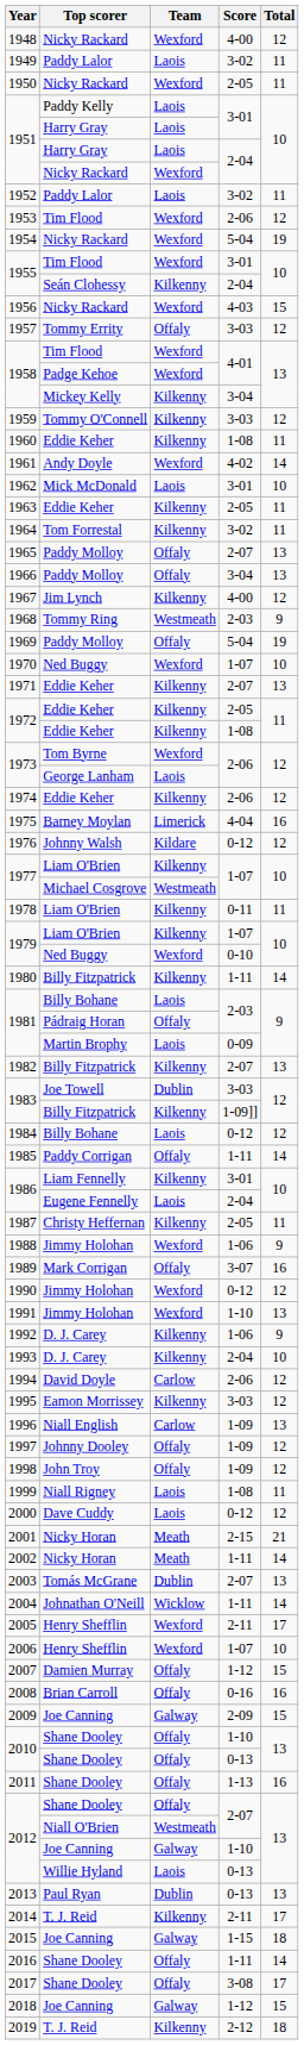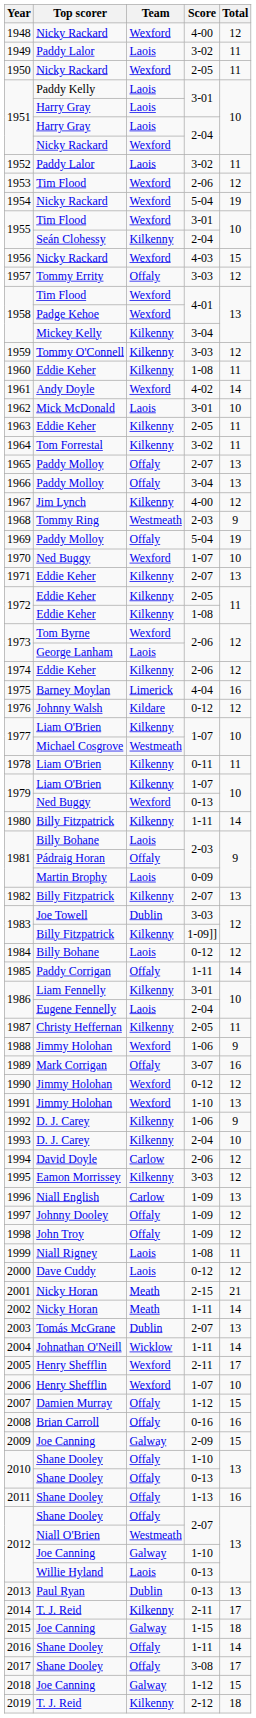 <table class="wikitable" style="text-align:center;">
 <tr>
 <th>Year</th>
 <th>Top scorer</th>
 <th>Team</th>
 <th>Score</th>
 <th>Total</th>
 </tr>
 <tr>
 <td>1948</td>
 <td style="text-align:left;"><a href='#'>Nicky Rackard</a></td>
 <td style="text-align:left;"><a href='#'>Wexford</a></td>
 <td>4-00</td>
 <td>12</td>
 </tr>
 <tr>
 <td>1949</td>
 <td style="text-align:left;"><a href='#'>Paddy Lalor</a></td>
 <td style="text-align:left;"><a href='#'>Laois</a></td>
 <td>3-02</td>
 <td>11</td>
 </tr>
 <tr>
 <td>1950</td>
 <td style="text-align:left;"><a href='#'>Nicky Rackard</a></td>
 <td style="text-align:left;"><a href='#'>Wexford</a></td>
 <td>2-05</td>
 <td>11</td>
 </tr>
 <tr>
 <td rowspan=4>1951</td>
 <td style="text-align:left;">Paddy Kelly</td>
 <td style="text-align:left;"><a href='#'>Laois</a></td>
 <td rowspan=2>3-01</td>
 <td rowspan=4>10</td>
 </tr>
 <tr>
 <td style="text-align:left;"><a href='#'>Harry Gray</a></td>
 <td style="text-align:left;"><a href='#'>Laois</a></td>
 </tr>
 <tr>
 <td style="text-align:left;"><a href='#'>Harry Gray</a></td>
 <td style="text-align:left;"><a href='#'>Laois</a></td>
 <td rowspan=2>2-04</td>
 </tr>
 <tr>
 <td style="text-align:left;"><a href='#'>Nicky Rackard</a></td>
 <td style="text-align:left;"><a href='#'>Wexford</a></td>
 </tr>
 <tr>
 <td>1952</td>
 <td style="text-align:left;"><a href='#'>Paddy Lalor</a></td>
 <td style="text-align:left;"><a href='#'>Laois</a></td>
 <td>3-02</td>
 <td>11</td>
 </tr>
 <tr>
 <td>1953</td>
 <td style="text-align:left;"><a href='#'>Tim Flood</a></td>
 <td style="text-align:left;"><a href='#'>Wexford</a></td>
 <td>2-06</td>
 <td>12</td>
 </tr>
 <tr>
 <td>1954</td>
 <td style="text-align:left;"><a href='#'>Nicky Rackard</a></td>
 <td style="text-align:left;"><a href='#'>Wexford</a></td>
 <td>5-04</td>
 <td>19</td>
 </tr>
 <tr>
 <td rowspan=2>1955</td>
 <td style="text-align:left;"><a href='#'>Tim Flood</a></td>
 <td style="text-align:left;"><a href='#'>Wexford</a></td>
 <td>3-01</td>
 <td rowspan=2>10</td>
 </tr>
 <tr>
 <td style="text-align:left;"><a href='#'>Seán Clohessy</a></td>
 <td style="text-align:left;"><a href='#'>Kilkenny</a></td>
 <td>2-04</td>
 </tr>
 <tr>
 <td>1956</td>
 <td style="text-align:left;"><a href='#'>Nicky Rackard</a></td>
 <td style="text-align:left;"><a href='#'>Wexford</a></td>
 <td>4-03</td>
 <td>15</td>
 </tr>
 <tr>
 <td>1957</td>
 <td style="text-align:left;"><a href='#'>Tommy Errity</a></td>
 <td style="text-align:left;"><a href='#'>Offaly</a></td>
 <td>3-03</td>
 <td>12</td>
 </tr>
 <tr>
 <td rowspan=3>1958</td>
 <td style="text-align:left;"><a href='#'>Tim Flood</a></td>
 <td style="text-align:left;"><a href='#'>Wexford</a></td>
 <td rowspan=2>4-01</td>
 <td rowspan=3>13</td>
 </tr>
 <tr>
 <td style="text-align:left;"><a href='#'>Padge Kehoe</a></td>
 <td style="text-align:left;"><a href='#'>Wexford</a></td>
 </tr>
 <tr>
 <td style="text-align:left;"><a href='#'>Mickey Kelly</a></td>
 <td style="text-align:left;"><a href='#'>Kilkenny</a></td>
 <td>3-04</td>
 </tr>
 <tr>
 <td>1959</td>
 <td style="text-align:left;"><a href='#'>Tommy O'Connell</a></td>
 <td style="text-align:left;"><a href='#'>Kilkenny</a></td>
 <td>3-03</td>
 <td>12</td>
 </tr>
 <tr>
 <td>1960</td>
 <td style="text-align:left;"><a href='#'>Eddie Keher</a></td>
 <td style="text-align:left;"><a href='#'>Kilkenny</a></td>
 <td>1-08</td>
 <td>11</td>
 </tr>
 <tr>
 <td>1961</td>
 <td style="text-align:left;"><a href='#'>Andy Doyle</a></td>
 <td style="text-align:left;"><a href='#'>Wexford</a></td>
 <td>4-02</td>
 <td>14</td>
 </tr>
 <tr>
 <td>1962</td>
 <td style="text-align:left;"><a href='#'>Mick McDonald</a></td>
 <td style="text-align:left;"><a href='#'>Laois</a></td>
 <td>3-01</td>
 <td>10</td>
 </tr>
 <tr>
 <td>1963</td>
 <td style="text-align:left;"><a href='#'>Eddie Keher</a></td>
 <td style="text-align:left;"><a href='#'>Kilkenny</a></td>
 <td>2-05</td>
 <td>11</td>
 </tr>
 <tr>
 <td>1964</td>
 <td style="text-align:left;"><a href='#'>Tom Forrestal</a></td>
 <td style="text-align:left;"><a href='#'>Kilkenny</a></td>
 <td>3-02</td>
 <td>11</td>
 </tr>
 <tr>
 <td>1965</td>
 <td style="text-align:left;"><a href='#'>Paddy Molloy</a></td>
 <td style="text-align:left;"><a href='#'>Offaly</a></td>
 <td>2-07</td>
 <td>13</td>
 </tr>
 <tr>
 <td>1966</td>
 <td style="text-align:left;"><a href='#'>Paddy Molloy</a></td>
 <td style="text-align:left;"><a href='#'>Offaly</a></td>
 <td>3-04</td>
 <td>13</td>
 </tr>
 <tr>
 <td>1967</td>
 <td style="text-align:left;"><a href='#'>Jim Lynch</a></td>
 <td style="text-align:left;"><a href='#'>Kilkenny</a></td>
 <td>4-00</td>
 <td>12</td>
 </tr>
 <tr>
 <td>1968</td>
 <td style="text-align:left;"><a href='#'>Tommy Ring</a></td>
 <td style="text-align:left;"><a href='#'>Westmeath</a></td>
 <td>2-03</td>
 <td>9</td>
 </tr>
 <tr>
 <td>1969</td>
 <td style="text-align:left;"><a href='#'>Paddy Molloy</a></td>
 <td style="text-align:left;"><a href='#'>Offaly</a></td>
 <td>5-04</td>
 <td>19</td>
 </tr>
 <tr>
 <td>1970</td>
 <td style="text-align:left;"><a href='#'>Ned Buggy</a></td>
 <td style="text-align:left;"><a href='#'>Wexford</a></td>
 <td>1-07</td>
 <td>10</td>
 </tr>
 <tr>
 <td>1971</td>
 <td style="text-align:left;"><a href='#'>Eddie Keher</a></td>
 <td style="text-align:left;"><a href='#'>Kilkenny</a></td>
 <td>2-07</td>
 <td>13</td>
 </tr>
 <tr>
 <td rowspan=2>1972</td>
 <td style="text-align:left;"><a href='#'>Eddie Keher</a></td>
 <td style="text-align:left;"><a href='#'>Kilkenny</a></td>
 <td>2-05</td>
 <td rowspan=2>11</td>
 </tr>
 <tr>
 <td style="text-align:left;"><a href='#'>Eddie Keher</a></td>
 <td style="text-align:left;"><a href='#'>Kilkenny</a></td>
 <td>1-08</td>
 </tr>
 <tr>
 <td rowspan=2>1973</td>
 <td style="text-align:left;"><a href='#'>Tom Byrne</a></td>
 <td style="text-align:left;"><a href='#'>Wexford</a></td>
 <td rowspan=2>2-06</td>
 <td rowspan=2>12</td>
 </tr>
 <tr>
 <td style="text-align:left;"><a href='#'>George Lanham</a></td>
 <td style="text-align:left;"><a href='#'>Laois</a></td>
 </tr>
 <tr>
 <td>1974</td>
 <td style="text-align:left;"><a href='#'>Eddie Keher</a></td>
 <td style="text-align:left;"><a href='#'>Kilkenny</a></td>
 <td>2-06</td>
 <td>12</td>
 </tr>
 <tr>
 <td>1975</td>
 <td style="text-align:left;"><a href='#'>Barney Moylan</a></td>
 <td style="text-align:left;"><a href='#'>Limerick</a></td>
 <td>4-04</td>
 <td>16</td>
 </tr>
 <tr>
 <td>1976</td>
 <td style="text-align:left;"><a href='#'>Johnny Walsh</a></td>
 <td style="text-align:left;"><a href='#'>Kildare</a></td>
 <td>0-12</td>
 <td>12</td>
 </tr>
 <tr>
 <td rowspan=2>1977</td>
 <td style="text-align:left;"><a href='#'>Liam O'Brien</a></td>
 <td style="text-align:left;"><a href='#'>Kilkenny</a></td>
 <td rowspan=2>1-07</td>
 <td rowspan=2>10</td>
 </tr>
 <tr>
 <td style="text-align:left;"><a href='#'>Michael Cosgrove</a></td>
 <td style="text-align:left;"><a href='#'>Westmeath</a></td>
 </tr>
 <tr>
 <td>1978</td>
 <td style="text-align:left;"><a href='#'>Liam O'Brien</a></td>
 <td style="text-align:left;"><a href='#'>Kilkenny</a></td>
 <td>0-11</td>
 <td>11</td>
 </tr>
 <tr>
 <td rowspan=2>1979</td>
 <td style="text-align:left;"><a href='#'>Liam O'Brien</a></td>
 <td style="text-align:left;"><a href='#'>Kilkenny</a></td>
 <td>1-07</td>
 <td rowspan=2>10</td>
 </tr>
 <tr>
 <td style="text-align:left;"><a href='#'>Ned Buggy</a></td>
 <td style="text-align:left;"><a href='#'>Wexford</a></td>
-<td>0-10</td>
+<td>0-13</td>
 </tr>
 <tr>
 <td>1980</td>
 <td style="text-align:left;"><a href='#'>Billy Fitzpatrick</a></td>
 <td style="text-align:left;"><a href='#'>Kilkenny</a></td>
 <td>1-11</td>
 <td>14</td>
 </tr>
 <tr>
 <td rowspan=3>1981</td>
 <td style="text-align:left;"><a href='#'>Billy Bohane</a></td>
 <td style="text-align:left;"><a href='#'>Laois</a></td>
 <td rowspan=2>2-03</td>
 <td rowspan=3>9</td>
 </tr>
 <tr>
 <td style="text-align:left;"><a href='#'>Pádraig Horan</a></td>
 <td style="text-align:left;"><a href='#'>Offaly</a></td>
 </tr>
 <tr>
 <td style="text-align:left;"><a href='#'>Martin Brophy</a></td>
 <td style="text-align:left;"><a href='#'>Laois</a></td>
 <td>0-09</td>
 </tr>
 <tr>
 <td>1982</td>
 <td style="text-align:left;"><a href='#'>Billy Fitzpatrick</a></td>
 <td style="text-align:left;"><a href='#'>Kilkenny</a></td>
 <td>2-07</td>
 <td>13</td>
 </tr>
 <tr>
 <td rowspan=2>1983</td>
 <td style="text-align:left;"><a href='#'>Joe Towell</a></td>
 <td style="text-align:left;"><a href='#'>Dublin</a></td>
 <td>3-03</td>
 <td rowspan=2>12</td>
 </tr>
 <tr>
 <td style="text-align:left;"><a href='#'>Billy Fitzpatrick</a></td>
 <td style="text-align:left;"><a href='#'>Kilkenny</a></td>
 <td>1-09]]</td>
 </tr>
 <tr>
 <td>1984</td>
 <td style="text-align:left;"><a href='#'>Billy Bohane</a></td>
 <td style="text-align:left;"><a href='#'>Laois</a></td>
 <td>0-12</td>
 <td>12</td>
 </tr>
 <tr>
 <td>1985</td>
 <td style="text-align:left;"><a href='#'>Paddy Corrigan</a></td>
 <td style="text-align:left;"><a href='#'>Offaly</a></td>
 <td>1-11</td>
 <td>14</td>
 </tr>
 <tr>
 <td rowspan=2>1986</td>
 <td style="text-align:left;"><a href='#'>Liam Fennelly</a></td>
 <td style="text-align:left;"><a href='#'>Kilkenny</a></td>
 <td>3-01</td>
 <td rowspan=2>10</td>
 </tr>
 <tr>
 <td style="text-align:left;"><a href='#'>Eugene Fennelly</a></td>
 <td style="text-align:left;"><a href='#'>Laois</a></td>
 <td>2-04</td>
 </tr>
 <tr>
 <td>1987</td>
 <td style="text-align:left;"><a href='#'>Christy Heffernan</a></td>
 <td style="text-align:left;"><a href='#'>Kilkenny</a></td>
 <td>2-05</td>
 <td>11</td>
 </tr>
 <tr>
 <td>1988</td>
 <td style="text-align:left;"><a href='#'>Jimmy Holohan</a></td>
 <td style="text-align:left;"><a href='#'>Wexford</a></td>
 <td>1-06</td>
 <td>9</td>
 </tr>
 <tr>
 <td>1989</td>
 <td style="text-align:left;"><a href='#'>Mark Corrigan</a></td>
 <td style="text-align:left;"><a href='#'>Offaly</a></td>
 <td>3-07</td>
 <td>16</td>
 </tr>
 <tr>
 <td>1990</td>
 <td style="text-align:left;"><a href='#'>Jimmy Holohan</a></td>
 <td style="text-align:left;"><a href='#'>Wexford</a></td>
 <td>0-12</td>
 <td>12</td>
 </tr>
 <tr>
 <td>1991</td>
 <td style="text-align:left;"><a href='#'>Jimmy Holohan</a></td>
 <td style="text-align:left;"><a href='#'>Wexford</a></td>
 <td>1-10</td>
 <td>13</td>
 </tr>
 <tr>
 <td>1992</td>
 <td style="text-align:left;"><a href='#'>D. J. Carey</a></td>
 <td style="text-align:left;"><a href='#'>Kilkenny</a></td>
 <td>1-06</td>
 <td>9</td>
 </tr>
 <tr>
 <td>1993</td>
 <td style="text-align:left;"><a href='#'>D. J. Carey</a></td>
 <td style="text-align:left;"><a href='#'>Kilkenny</a></td>
 <td>2-04</td>
 <td>10</td>
 </tr>
 <tr>
 <td>1994</td>
 <td style="text-align:left;"><a href='#'>David Doyle</a></td>
 <td style="text-align:left;"><a href='#'>Carlow</a></td>
 <td>2-06</td>
 <td>12</td>
 </tr>
 <tr>
 <td>1995</td>
 <td style="text-align:left;"><a href='#'>Eamon Morrissey</a></td>
 <td style="text-align:left;"><a href='#'>Kilkenny</a></td>
 <td>3-03</td>
 <td>12</td>
 </tr>
 <tr>
 <td>1996</td>
 <td style="text-align:left;"><a href='#'>Niall English</a></td>
 <td style="text-align:left;"><a href='#'>Carlow</a></td>
 <td>1-09</td>
 <td>13</td>
 </tr>
 <tr>
 <td>1997</td>
 <td style="text-align:left;"><a href='#'>Johnny Dooley</a></td>
 <td style="text-align:left;"><a href='#'>Offaly</a></td>
 <td>1-09</td>
 <td>12</td>
 </tr>
 <tr>
 <td>1998</td>
 <td style="text-align:left;"><a href='#'>John Troy</a></td>
 <td style="text-align:left;"><a href='#'>Offaly</a></td>
 <td>1-09</td>
 <td>12</td>
 </tr>
 <tr>
 <td>1999</td>
 <td style="text-align:left;"><a href='#'>Niall Rigney</a></td>
 <td style="text-align:left;"><a href='#'>Laois</a></td>
 <td>1-08</td>
 <td>11</td>
 </tr>
 <tr>
 <td>2000</td>
 <td style="text-align:left;"><a href='#'>Dave Cuddy</a></td>
 <td style="text-align:left;"><a href='#'>Laois</a></td>
 <td>0-12</td>
 <td>12</td>
 </tr>
 <tr>
 <td>2001</td>
 <td style="text-align:left;"><a href='#'>Nicky Horan</a></td>
 <td style="text-align:left;"><a href='#'>Meath</a></td>
 <td>2-15</td>
 <td>21</td>
 </tr>
 <tr>
 <td>2002</td>
 <td style="text-align:left;"><a href='#'>Nicky Horan</a></td>
 <td style="text-align:left;"><a href='#'>Meath</a></td>
 <td>1-11</td>
 <td>14</td>
 </tr>
 <tr>
 <td>2003</td>
 <td style="text-align:left;"><a href='#'>Tomás McGrane</a></td>
 <td style="text-align:left;"><a href='#'>Dublin</a></td>
 <td>2-07</td>
 <td>13</td>
 </tr>
 <tr>
 <td>2004</td>
 <td style="text-align:left;"><a href='#'>Johnathan O'Neill</a></td>
 <td style="text-align:left;"><a href='#'>Wicklow</a></td>
 <td>1-11</td>
 <td>14</td>
 </tr>
 <tr>
 <td>2005</td>
 <td style="text-align:left;"><a href='#'>Henry Shefflin</a></td>
 <td style="text-align:left;"><a href='#'>Wexford</a></td>
 <td>2-11</td>
 <td>17</td>
 </tr>
 <tr>
 <td>2006</td>
 <td style="text-align:left;"><a href='#'>Henry Shefflin</a></td>
 <td style="text-align:left;"><a href='#'>Wexford</a></td>
 <td>1-07</td>
 <td>10</td>
 </tr>
 <tr>
 <td>2007</td>
 <td style="text-align:left;"><a href='#'>Damien Murray</a></td>
 <td style="text-align:left;"><a href='#'>Offaly</a></td>
 <td>1-12</td>
 <td>15</td>
 </tr>
 <tr>
 <td>2008</td>
 <td style="text-align:left;"><a href='#'>Brian Carroll</a></td>
 <td style="text-align:left;"><a href='#'>Offaly</a></td>
 <td>0-16</td>
 <td>16</td>
 </tr>
 <tr>
 <td>2009</td>
 <td style="text-align:left;"><a href='#'>Joe Canning</a></td>
 <td style="text-align:left;"><a href='#'>Galway</a></td>
 <td>2-09</td>
 <td>15</td>
 </tr>
 <tr>
 <td rowspan=2>2010</td>
 <td style="text-align:left;"><a href='#'>Shane Dooley</a></td>
 <td style="text-align:left;"><a href='#'>Offaly</a></td>
 <td>1-10</td>
 <td rowspan=2>13</td>
 </tr>
 <tr>
 <td style="text-align:left;"><a href='#'>Shane Dooley</a></td>
 <td style="text-align:left;"><a href='#'>Offaly</a></td>
 <td>0-13</td>
 </tr>
 <tr>
 <td>2011</td>
 <td style="text-align:left;"><a href='#'>Shane Dooley</a></td>
 <td style="text-align:left;"><a href='#'>Offaly</a></td>
 <td>1-13</td>
 <td>16</td>
 </tr>
 <tr>
 <td rowspan=4>2012</td>
 <td style="text-align:left;"><a href='#'>Shane Dooley</a></td>
 <td style="text-align:left;"><a href='#'>Offaly</a></td>
 <td rowspan=2>2-07</td>
 <td rowspan=4>13</td>
 </tr>
 <tr>
 <td style="text-align:left;"><a href='#'>Niall O'Brien</a></td>
 <td style="text-align:left;"><a href='#'>Westmeath</a></td>
 </tr>
 <tr>
 <td style="text-align:left;"><a href='#'>Joe Canning</a></td>
 <td style="text-align:left;"><a href='#'>Galway</a></td>
 <td>1-10</td>
 </tr>
 <tr>
 <td style="text-align:left;"><a href='#'>Willie Hyland</a></td>
 <td style="text-align:left;"><a href='#'>Laois</a></td>
 <td>0-13</td>
 </tr>
 <tr>
 <td>2013</td>
 <td style="text-align:left;"><a href='#'>Paul Ryan</a></td>
 <td style="text-align:left;"><a href='#'>Dublin</a></td>
 <td>0-13</td>
 <td>13</td>
 </tr>
 <tr>
 <td>2014</td>
 <td style="text-align:left;"><a href='#'>T. J. Reid</a></td>
 <td style="text-align:left;"><a href='#'>Kilkenny</a></td>
 <td>2-11</td>
 <td>17</td>
 </tr>
 <tr>
 <td>2015</td>
 <td style="text-align:left;"><a href='#'>Joe Canning</a></td>
 <td style="text-align:left;"><a href='#'>Galway</a></td>
 <td>1-15</td>
 <td>18</td>
 </tr>
 <tr>
 <td>2016</td>
 <td style="text-align:left;"><a href='#'>Shane Dooley</a></td>
 <td style="text-align:left;"><a href='#'>Offaly</a></td>
 <td>1-11</td>
 <td>14</td>
 </tr>
 <tr>
 <td>2017</td>
 <td style="text-align:left;"><a href='#'>Shane Dooley</a></td>
 <td style="text-align:left;"><a href='#'>Offaly</a></td>
 <td>3-08</td>
 <td>17</td>
 </tr>
 <tr>
 <td>2018</td>
 <td style="text-align:left;"><a href='#'>Joe Canning</a></td>
 <td style="text-align:left;"><a href='#'>Galway</a></td>
 <td>1-12</td>
 <td>15</td>
 </tr>
 <tr>
 <td>2019</td>
 <td style="text-align:left;"><a href='#'>T. J. Reid</a></td>
 <td style="text-align:left;"><a href='#'>Kilkenny</a></td>
 <td>2-12</td>
 <td>18</td>
 </tr>
 </table>
